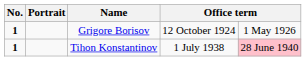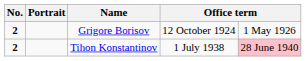 <table class="wikitable" style="text-align:center;">
 <tr>
 <th><strong>No.</strong></th>
 <th>Portrait</th>
 <th>Name<br></th>
 <th colspan="2">Office term</th>
 </tr>
 <tr>
-<td><strong>1</strong></td>
+<td><strong>2</strong></td>
 <td></td>
 <td><a href='#'>Grigore Borisov</a><br></td>
 <td>12 October 1924</td>
 <td>1 May 1926</td>
 </tr>
 <tr>
-<td><strong>1</strong></td>
+<td><strong>2</strong></td>
 <td></td>
 <td><a href='#'>Tihon Konstantinov</a><br></td>
 <td>1 July 1938</td>
 <td style="background: pink;">28 June 1940</td>
 </tr>
 </table>
